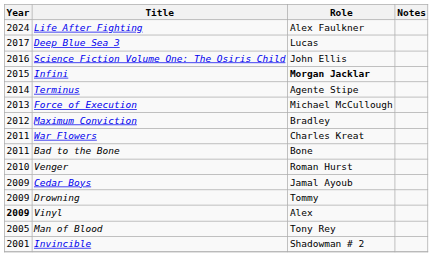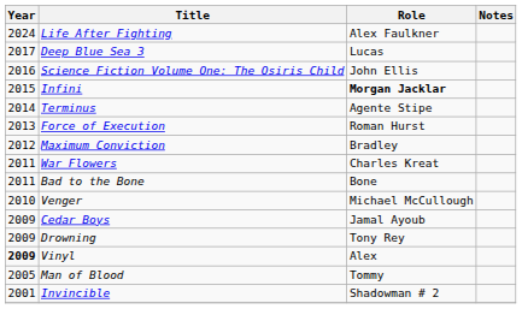 <table class="wikitable">
 <tr>
 <th>Year</th>
 <th>Title</th>
 <th>Role</th>
 <th>Notes</th>
 </tr>
 <tr>
 <td>2024</td>
 <td><em><a href='#'>Life After Fighting</a></em></td>
 <td>Alex Faulkner</td>
 <td></td>
 </tr>
 <tr>
 <td>2017</td>
 <td><em><a href='#'>Deep Blue Sea 3</a></em></td>
 <td>Lucas</td>
 <td></td>
 </tr>
 <tr>
 <td>2016</td>
 <td><em><a href='#'>Science Fiction Volume One: The Osiris Child</a></em></td>
 <td>John Ellis</td>
 <td></td>
 </tr>
 <tr>
 <td>2015</td>
 <td><em><a href='#'>Infini</a></em></td>
 <td><strong>Morgan Jacklar</strong></td>
 <td></td>
 </tr>
 <tr>
 <td>2014</td>
 <td><em><a href='#'>Terminus</a></em></td>
 <td>Agente Stipe</td>
 <td></td>
 </tr>
 <tr>
 <td>2013</td>
 <td><em><a href='#'>Force of Execution</a></em></td>
-<td>Michael McCullough</td>
+<td>Roman Hurst</td>
 <td></td>
 </tr>
 <tr>
 <td>2012</td>
 <td><em><a href='#'>Maximum Conviction</a></em></td>
 <td>Bradley</td>
 <td></td>
 </tr>
 <tr>
 <td>2011</td>
 <td><em><a href='#'>War Flowers</a></em></td>
 <td>Charles Kreat</td>
 <td></td>
 </tr>
 <tr>
 <td>2011</td>
 <td><em>Bad to the Bone</em></td>
 <td>Bone</td>
 <td></td>
 </tr>
 <tr>
 <td>2010</td>
 <td><em>Venger</em></td>
-<td>Roman Hurst</td>
+<td>Michael McCullough</td>
 <td></td>
 </tr>
 <tr>
 <td>2009</td>
 <td><em><a href='#'>Cedar Boys</a></em></td>
 <td>Jamal Ayoub</td>
 <td></td>
 </tr>
 <tr>
 <td>2009</td>
 <td><em>Drowning</em></td>
-<td>Tommy</td>
+<td>Tony Rey</td>
 <td></td>
 </tr>
 <tr>
 <td><strong>2009</strong></td>
 <td><em>Vinyl</em></td>
 <td>Alex</td>
 <td></td>
 </tr>
 <tr>
 <td>2005</td>
 <td><em>Man of Blood</em></td>
-<td>Tony Rey</td>
+<td>Tommy</td>
 <td></td>
 </tr>
 <tr>
 <td>2001</td>
 <td><em><a href='#'>Invincible</a></em></td>
 <td>Shadowman # 2</td>
 <td></td>
 </tr>
 <tr>
 </tr>
 </table>
